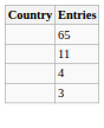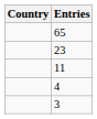 <table class="wikitable sortable">
 <tr>
 <th>Country</th>
 <th>Entries</th>
 </tr>
 <tr>
 <td></td>
 <td>65</td>
+</tr>
+<tr>
+<td></td>
+<td>23</td>
 </tr>
 <tr>
 <td></td>
 <td>11</td>
 </tr>
 <tr>
 <td></td>
 <td>4</td>
 </tr>
 <tr>
 <td></td>
 <td>3</td>
 </tr>
 </table>
